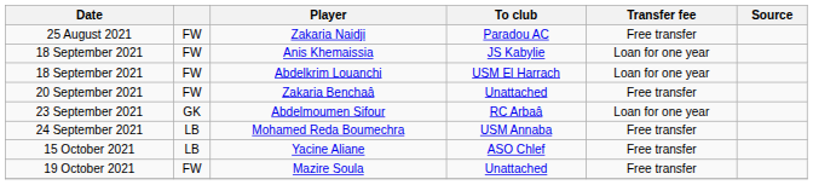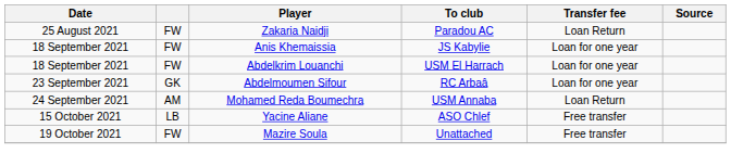 <table class="wikitable sortable" style="width:75%; text-align:center; font-size:90%; text-align:centre;">
 <tr>
 <th>Date</th>
 <th></th>
 <th>Player</th>
 <th>To club</th>
 <th>Transfer fee</th>
 <th>Source</th>
 </tr>
 <tr>
 <td>25 August 2021</td>
 <td>FW</td>
 <td> <a href='#'>Zakaria Naidji</a></td>
 <td><a href='#'>Paradou AC</a></td>
-<td>Free transfer</td>
+<td>Loan Return</td>
 <td></td>
 </tr>
 <tr>
 <td>18 September 2021</td>
 <td>FW</td>
 <td> <a href='#'>Anis Khemaissia</a></td>
 <td><a href='#'>JS Kabylie</a></td>
 <td>Loan for one year</td>
 <td></td>
 </tr>
 <tr>
 <td>18 September 2021</td>
 <td>FW</td>
 <td> <a href='#'>Abdelkrim Louanchi</a></td>
 <td><a href='#'>USM El Harrach</a></td>
 <td>Loan for one year</td>
 <td></td>
 </tr>
 <tr>
-<td>20 September 2021</td>
-<td>FW</td>
-<td> <a href='#'>Zakaria Benchaâ</a></td>
-<td><a href='#'>Unattached</a></td>
-<td>Free transfer</td>
-<td></td>
-</tr>
-<tr>
 <td>23 September 2021</td>
 <td>GK</td>
 <td> <a href='#'>Abdelmoumen Sifour</a></td>
 <td><a href='#'>RC Arbaâ</a></td>
 <td>Loan for one year</td>
 <td></td>
 </tr>
 <tr>
 <td>24 September 2021</td>
-<td>LB</td>
+<td>AM</td>
 <td> <a href='#'>Mohamed Reda Boumechra</a></td>
 <td><a href='#'>USM Annaba</a></td>
-<td>Free transfer</td>
+<td>Loan Return</td>
 <td></td>
 </tr>
 <tr>
 <td>15 October 2021</td>
 <td>LB</td>
 <td> <a href='#'>Yacine Aliane</a></td>
 <td><a href='#'>ASO Chlef</a></td>
 <td>Free transfer</td>
 <td></td>
 </tr>
 <tr>
 <td>19 October 2021</td>
 <td>FW</td>
 <td> <a href='#'>Mazire Soula</a></td>
 <td><a href='#'>Unattached</a></td>
 <td>Free transfer</td>
 <td></td>
 </tr>
 <tr>
 </tr>
 </table>
